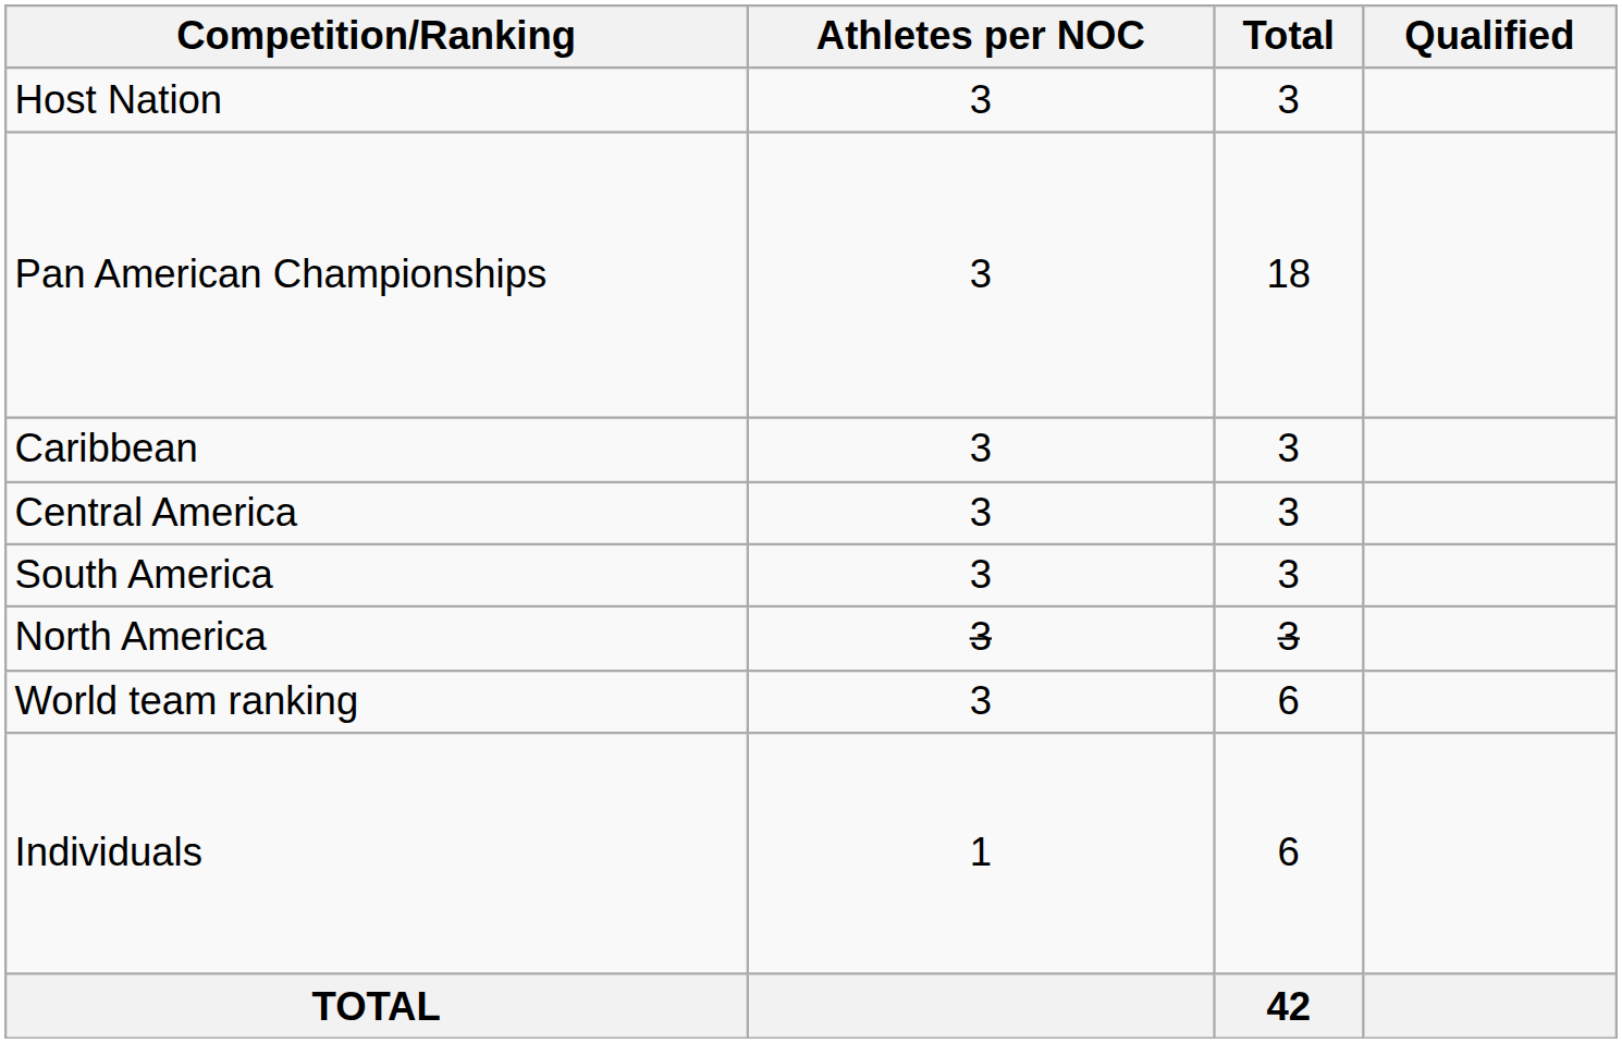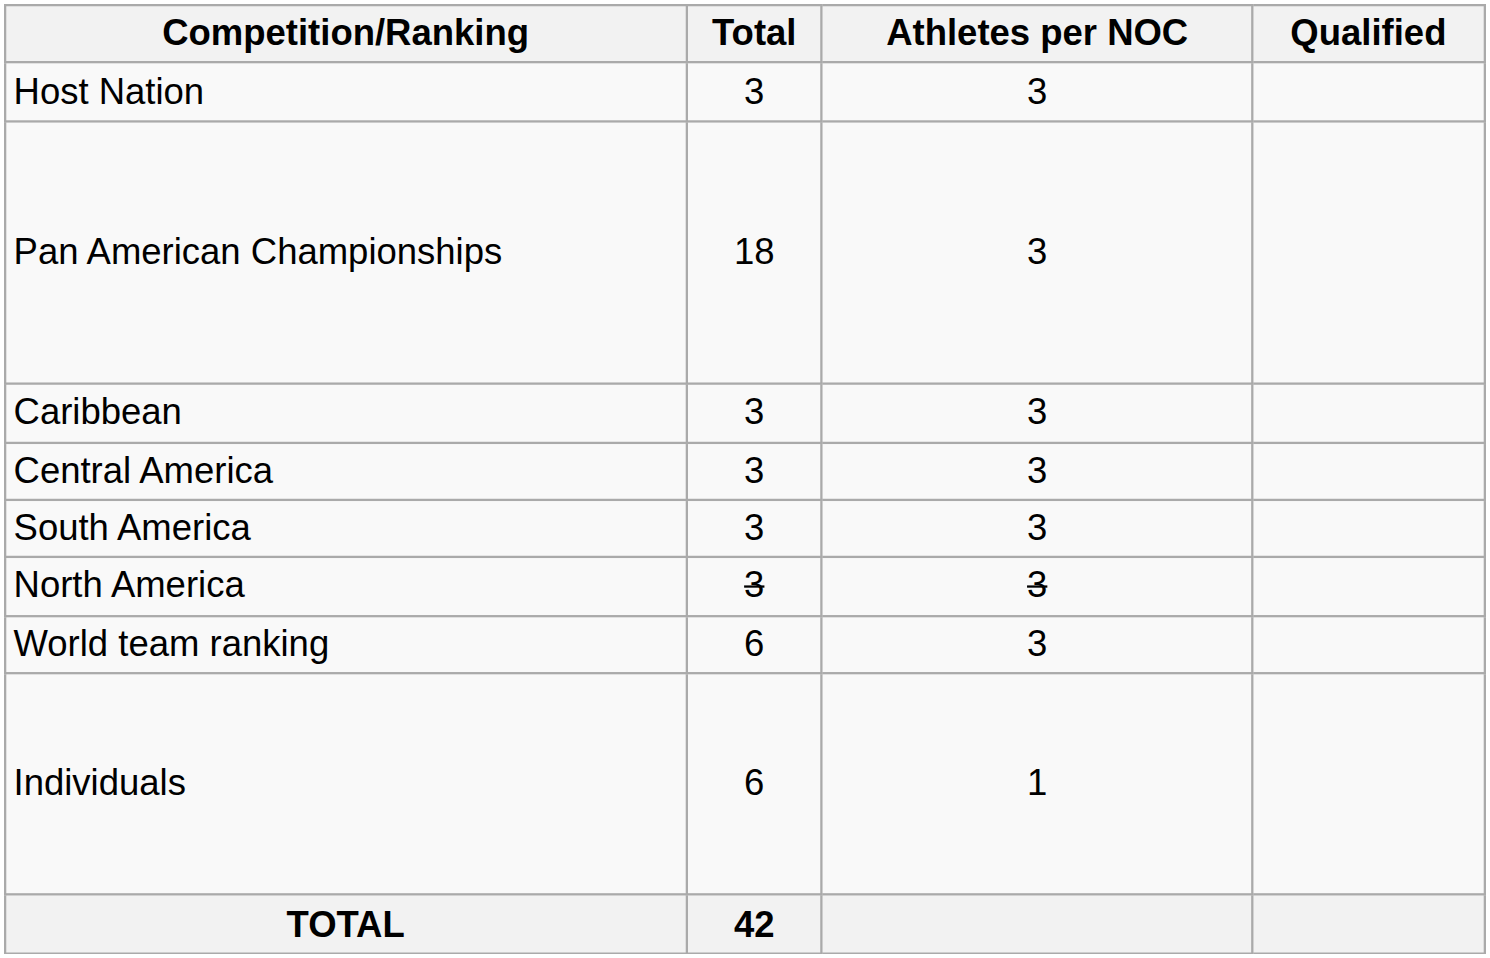 <table class = "wikitable" width=650>
 <tr>
 <th>Competition/Ranking</th>
+<th>Total</th>
 <th>Athletes per NOC</th>
-<th>Total</th>
 <th>Qualified</th>
 </tr>
 <tr>
 <td>Host Nation</td>
 <td align=center>3</td>
 <td align=center>3</td>
 <td></td>
 </tr>
 <tr>
 <td>Pan American Championships</td>
+<td align=center>18</td>
 <td align=center>3</td>
-<td align=center>18</td>
 <td><br><br><br><br><br><br></td>
 </tr>
 <tr>
 <td>Caribbean</td>
 <td align=center>3</td>
 <td align=center>3</td>
 <td></td>
 </tr>
 <tr>
 <td>Central America</td>
 <td align=center>3</td>
 <td align=center>3</td>
 <td></td>
 </tr>
 <tr>
 <td>South America</td>
 <td align=center>3</td>
 <td align=center>3</td>
 <td></td>
 </tr>
 <tr>
 <td>North America</td>
 <td align=center><s>3</s></td>
 <td align=center><s>3</s></td>
 <td></td>
 </tr>
 <tr>
 <td>World team ranking</td>
+<td align=center>6</td>
 <td align=center>3</td>
-<td align=center>6</td>
 <td><br></td>
 </tr>
 <tr>
 <td>Individuals</td>
+<td align=center>6</td>
 <td align=center>1</td>
-<td align=center>6</td>
 <td><br><br><br><br><br></td>
 </tr>
 <tr>
 <th>TOTAL</th>
+<th>42</th>
 <th></th>
-<th>42</th>
 <th></th>
 </tr>
 </table>
